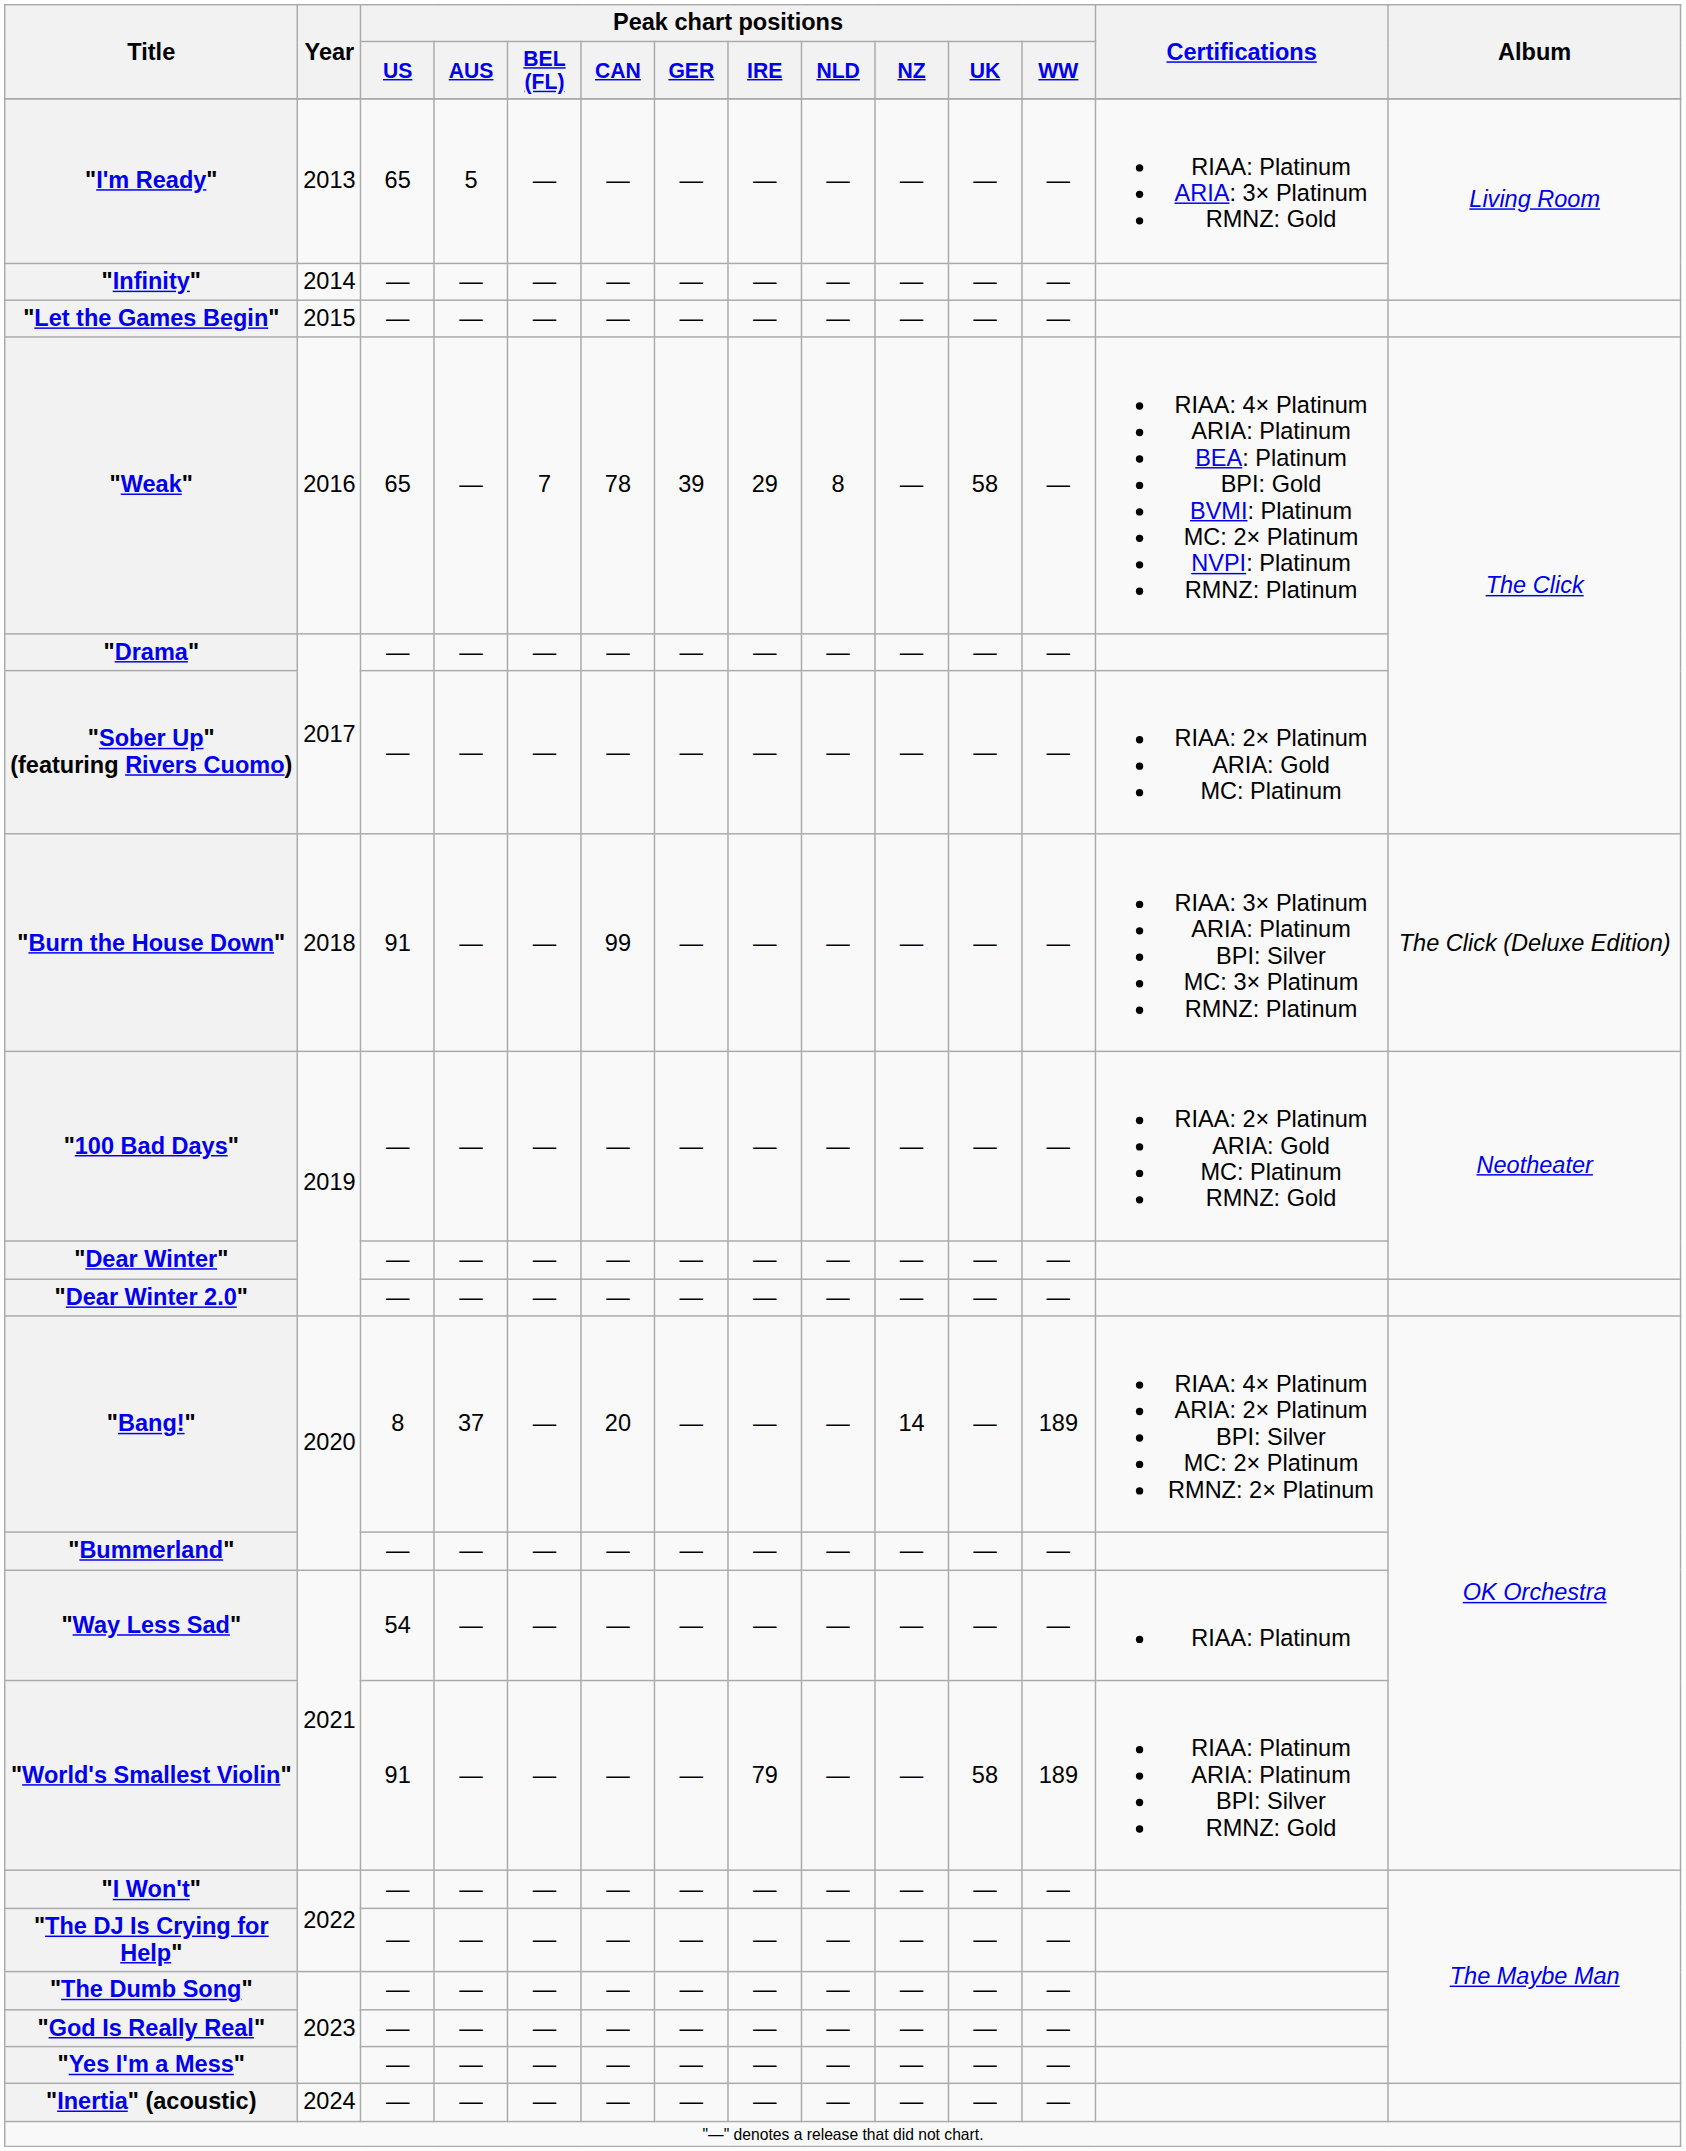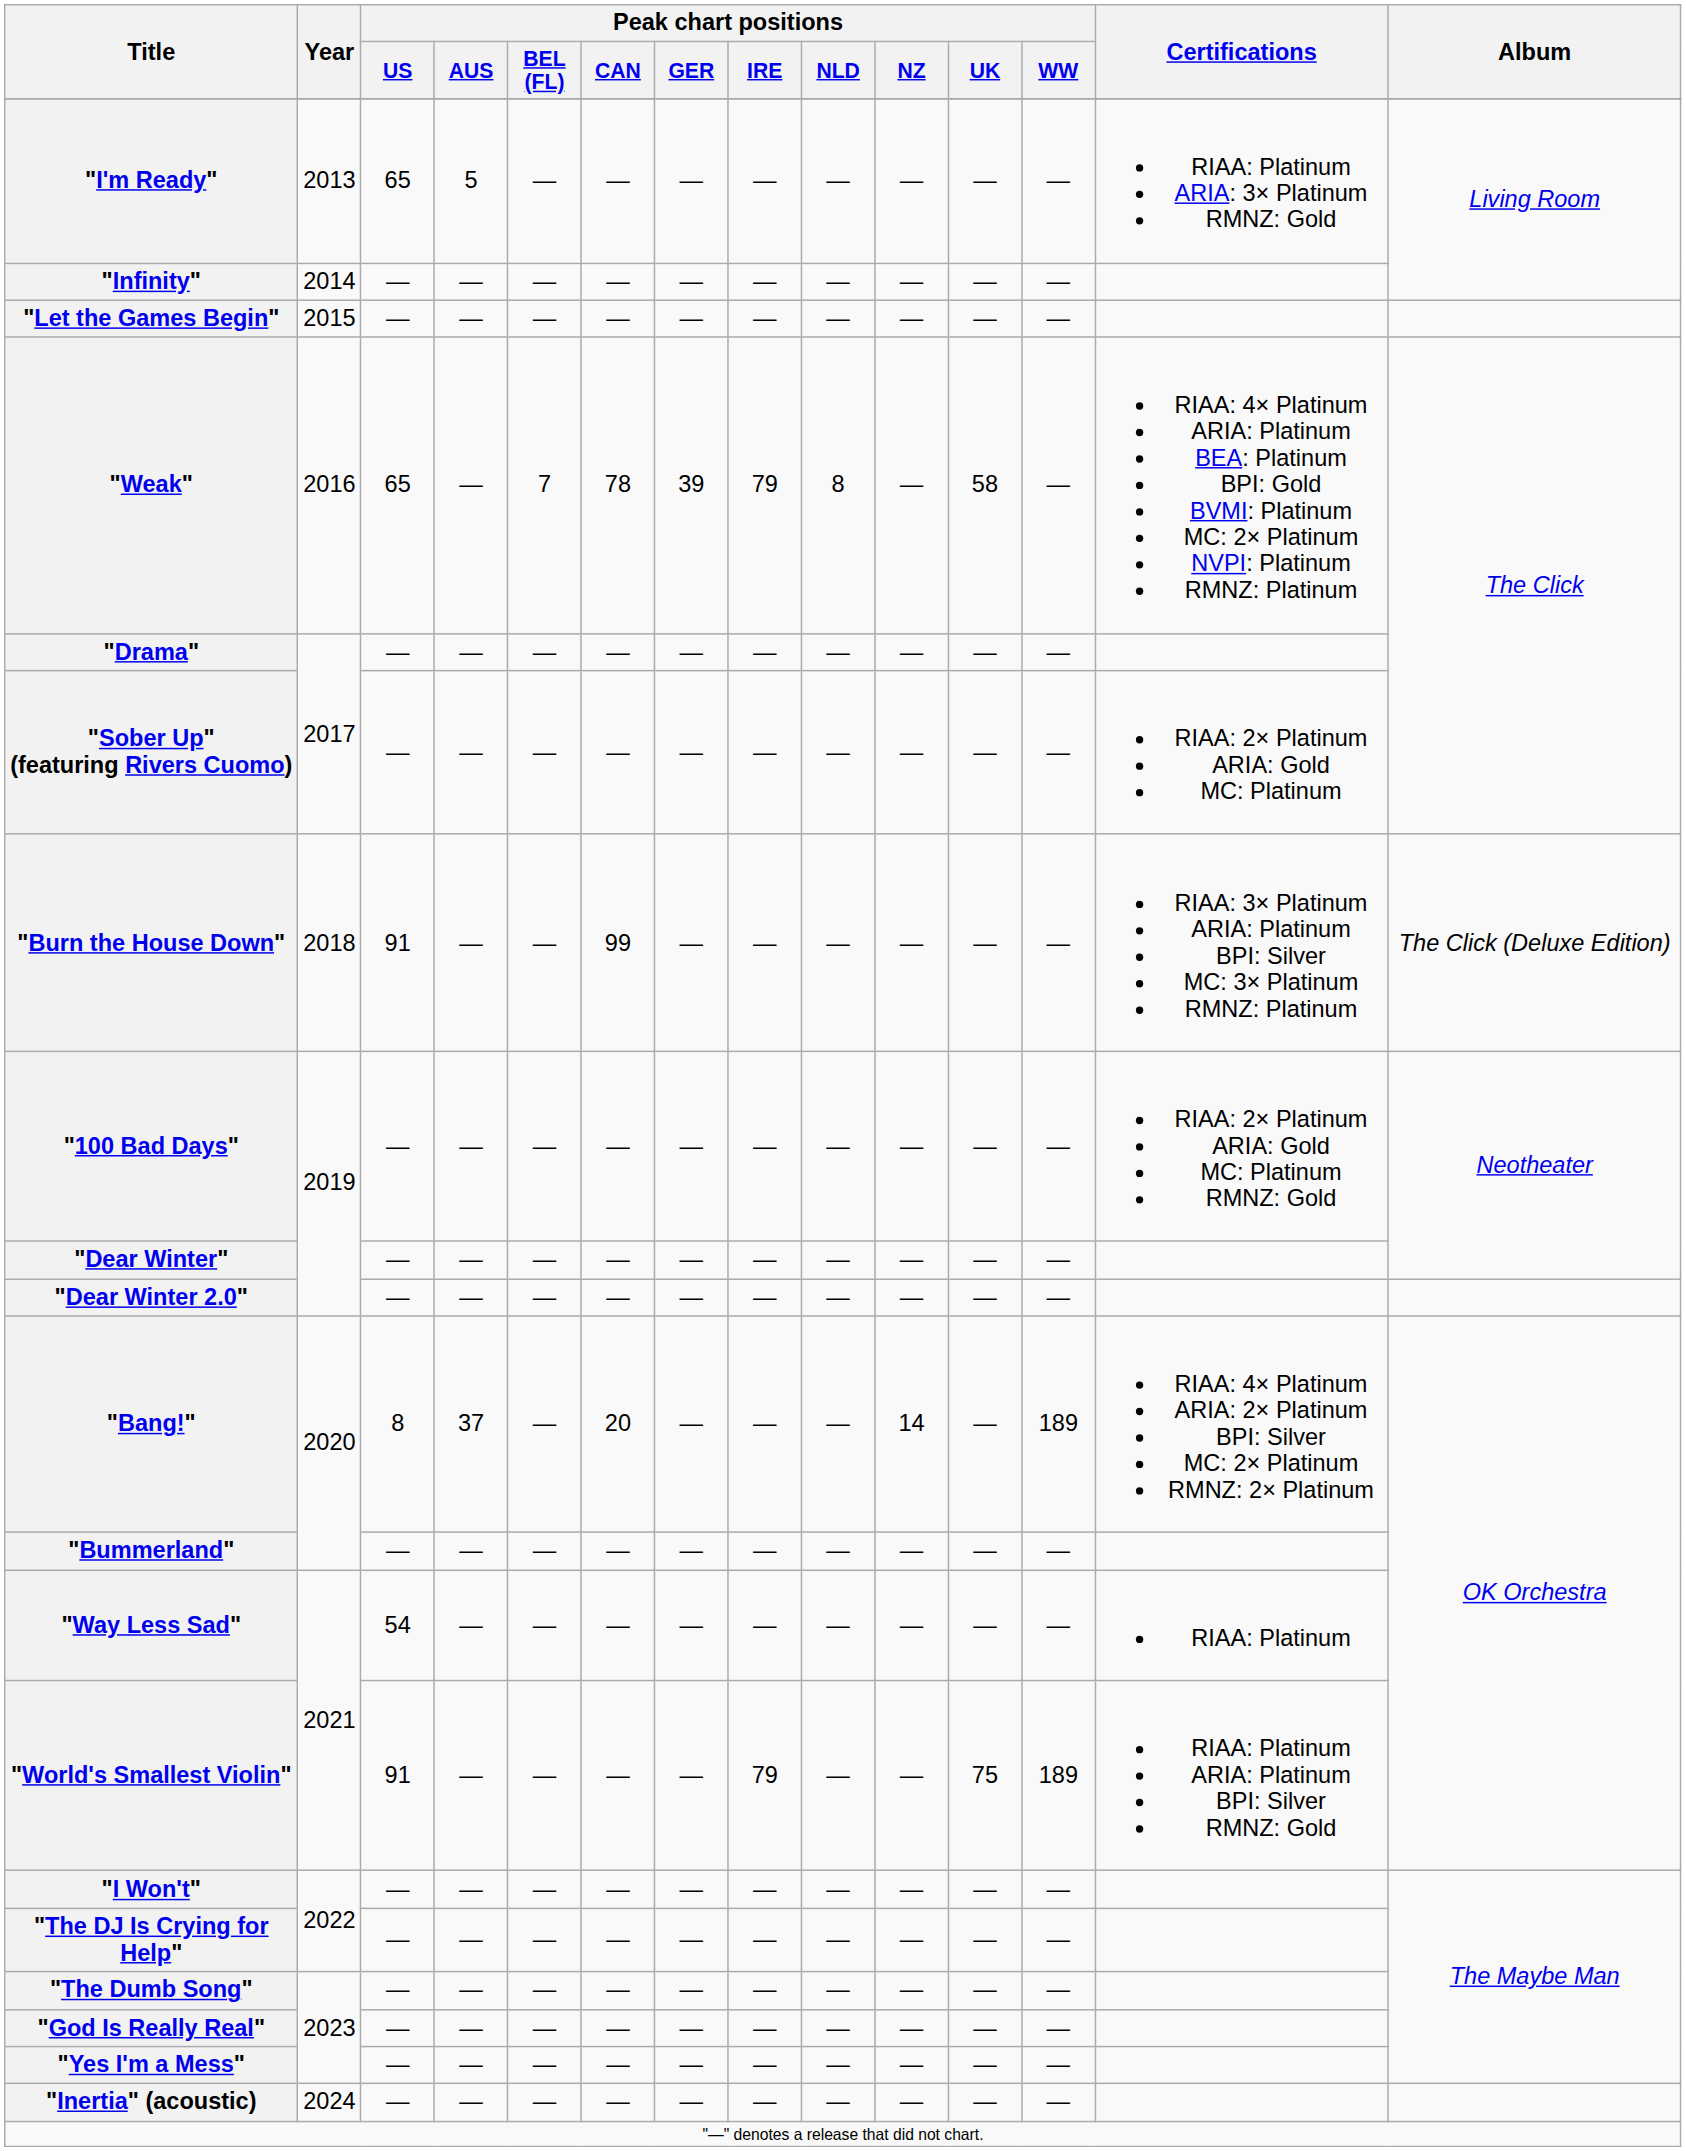 <table class="wikitable plainrowheaders" style="text-align:center;">
 <tr>
 <th scope="col" rowspan="2" style="width:12em;">Title</th>
 <th scope="col" rowspan="2" style="width:1em;">Year</th>
 <th scope="col" colspan="10">Peak chart positions</th>
 <th scope="col" rowspan="2" style="width:12em;"><a href='#'>Certifications</a></th>
 <th scope="col" rowspan="2" style="width:12em;">Album</th>
 </tr>
 <tr>
 <th scope="col" style="width:3em;font-size:90%;"><a href='#'>US</a><br></th>
 <th scope="col" style="width:3em;font-size:90%;"><a href='#'>AUS</a><br></th>
 <th scope="col" style="width:3em;font-size:90%;"><a href='#'>BEL<br>(FL)</a><br></th>
 <th scope="col" style="width:3em;font-size:90%;"><a href='#'>CAN</a><br></th>
 <th scope="col" style="width:3em;font-size:90%;"><a href='#'>GER</a><br></th>
 <th scope="col" style="width:3em;font-size:90%;"><a href='#'>IRE</a><br></th>
 <th scope="col" style="width:3em;font-size:90%;"><a href='#'>NLD</a><br></th>
 <th scope="col" style="width:3em;font-size:90%;"><a href='#'>NZ</a><br></th>
 <th scope="col" style="width:3em;font-size:90%;"><a href='#'>UK</a><br></th>
 <th scope="col" style="width:3em;font-size:90%;"><a href='#'>WW</a><br></th>
 </tr>
 <tr>
 </tr>
 <tr>
 <th scope="row">"<a href='#'>I'm Ready</a>"</th>
 <td>2013</td>
 <td>65</td>
 <td>5</td>
 <td>—</td>
 <td>—</td>
 <td>—</td>
 <td>—</td>
 <td>—</td>
 <td>—</td>
 <td>—</td>
 <td>—</td>
 <td><br><ul><li>RIAA: Platinum</li><li><a href='#'>ARIA</a>: 3× Platinum</li><li>RMNZ: Gold</li></ul></td>
 <td rowspan="2"><em><a href='#'>Living Room</a></em></td>
 </tr>
 <tr>
 <th scope="row">"<a href='#'>Infinity</a>"</th>
 <td>2014</td>
 <td>—</td>
 <td>—</td>
 <td>—</td>
 <td>—</td>
 <td>—</td>
 <td>—</td>
 <td>—</td>
 <td>—</td>
 <td>—</td>
 <td>—</td>
 <td></td>
 </tr>
 <tr>
 <th scope="row">"<a href='#'>Let the Games Begin</a>"</th>
 <td>2015</td>
 <td>—</td>
 <td>—</td>
 <td>—</td>
 <td>—</td>
 <td>—</td>
 <td>—</td>
 <td>—</td>
 <td>—</td>
 <td>—</td>
 <td>—</td>
 <td></td>
 <td></td>
 </tr>
 <tr>
 <th scope="row">"<a href='#'>Weak</a>"</th>
 <td>2016</td>
 <td>65</td>
 <td>—</td>
 <td>7</td>
 <td>78</td>
 <td>39</td>
-<td>29</td>
+<td>79</td>
 <td>8</td>
 <td>—</td>
 <td>58</td>
 <td>—</td>
 <td><br><ul><li>RIAA: 4× Platinum</li><li>ARIA: Platinum</li><li><a href='#'>BEA</a>: Platinum</li><li>BPI: Gold</li><li><a href='#'>BVMI</a>: Platinum</li><li>MC: 2× Platinum</li><li><a href='#'>NVPI</a>: Platinum</li><li>RMNZ: Platinum</li></ul></td>
 <td rowspan="3"><em><a href='#'>The Click</a></em></td>
 </tr>
 <tr>
 <th scope="row">"<a href='#'>Drama</a>"</th>
 <td rowspan="2">2017</td>
 <td>—</td>
 <td>—</td>
 <td>—</td>
 <td>—</td>
 <td>—</td>
 <td>—</td>
 <td>—</td>
 <td>—</td>
 <td>—</td>
 <td>—</td>
 <td></td>
 </tr>
 <tr>
 <th scope="row">"<a href='#'>Sober Up</a>"<br><span>(featuring <a href='#'>Rivers Cuomo</a>)</span></th>
 <td>—</td>
 <td>—</td>
 <td>—</td>
 <td>—</td>
 <td>—</td>
 <td>—</td>
 <td>—</td>
 <td>—</td>
 <td>—</td>
 <td>—</td>
 <td><br><ul><li>RIAA: 2× Platinum</li><li>ARIA: Gold</li><li>MC: Platinum</li></ul></td>
 </tr>
 <tr>
 <th scope="row">"<a href='#'>Burn the House Down</a>"</th>
 <td>2018</td>
 <td>91</td>
 <td>—</td>
 <td>—</td>
 <td>99</td>
 <td>—</td>
 <td>—</td>
 <td>—</td>
 <td>—</td>
 <td>—</td>
 <td>—</td>
 <td><br><ul><li>RIAA: 3× Platinum</li><li>ARIA: Platinum</li><li>BPI: Silver</li><li>MC: 3× Platinum</li><li>RMNZ: Platinum</li></ul></td>
 <td><em>The Click (Deluxe Edition)</em></td>
 </tr>
 <tr>
 <th scope="row">"<a href='#'>100 Bad Days</a>"</th>
 <td rowspan="3">2019</td>
 <td>—</td>
 <td>—</td>
 <td>—</td>
 <td>—</td>
 <td>—</td>
 <td>—</td>
 <td>—</td>
 <td>—</td>
 <td>—</td>
 <td>—</td>
 <td><br><ul><li>RIAA: 2× Platinum</li><li>ARIA: Gold</li><li>MC: Platinum</li><li>RMNZ: Gold</li></ul></td>
 <td rowspan="2"><em><a href='#'>Neotheater</a></em></td>
 </tr>
 <tr>
 <th scope="row">"<a href='#'>Dear Winter</a>"</th>
 <td>—</td>
 <td>—</td>
 <td>—</td>
 <td>—</td>
 <td>—</td>
 <td>—</td>
 <td>—</td>
 <td>—</td>
 <td>—</td>
 <td>—</td>
 <td></td>
 </tr>
 <tr>
 <th scope="row">"<a href='#'>Dear Winter 2.0</a>"</th>
 <td>—</td>
 <td>—</td>
 <td>—</td>
 <td>—</td>
 <td>—</td>
 <td>—</td>
 <td>—</td>
 <td>—</td>
 <td>—</td>
 <td>—</td>
 <td></td>
 <td></td>
 </tr>
 <tr>
 <th scope="row">"<a href='#'>Bang!</a>"</th>
 <td rowspan="2">2020</td>
 <td>8</td>
 <td>37</td>
 <td>—</td>
 <td>20</td>
 <td>—</td>
 <td>—</td>
 <td>—</td>
 <td>14</td>
 <td>—</td>
 <td>189</td>
 <td><br><ul><li>RIAA: 4× Platinum</li><li>ARIA: 2× Platinum</li><li>BPI: Silver</li><li>MC: 2× Platinum</li><li>RMNZ: 2× Platinum</li></ul></td>
 <td rowspan="4"><em><a href='#'>OK Orchestra</a></em></td>
 </tr>
 <tr>
 <th scope="row">"<a href='#'>Bummerland</a>"</th>
 <td>—</td>
 <td>—</td>
 <td>—</td>
 <td>—</td>
 <td>—</td>
 <td>—</td>
 <td>—</td>
 <td>—</td>
 <td>—</td>
 <td>—</td>
 <td></td>
 </tr>
 <tr>
 <th scope="row">"<a href='#'>Way Less Sad</a>"</th>
 <td rowspan="2">2021</td>
 <td>54</td>
 <td>—</td>
 <td>—</td>
 <td>—</td>
 <td>—</td>
 <td>—</td>
 <td>—</td>
 <td>—</td>
 <td>—</td>
 <td>—</td>
 <td><br><ul><li>RIAA: Platinum</li></ul></td>
 </tr>
 <tr>
 <th scope="row">"<a href='#'>World's Smallest Violin</a>"</th>
 <td>91</td>
 <td>—</td>
 <td>—</td>
 <td>—</td>
 <td>—</td>
 <td>79</td>
 <td>—</td>
 <td>—</td>
-<td>58</td>
+<td>75</td>
 <td>189</td>
 <td><br><ul><li>RIAA: Platinum</li><li>ARIA: Platinum</li><li>BPI: Silver</li><li>RMNZ: Gold</li></ul></td>
 </tr>
 <tr>
 <th scope="row">"<a href='#'>I Won't</a>"</th>
 <td rowspan="2">2022</td>
 <td>—</td>
 <td>—</td>
 <td>—</td>
 <td>—</td>
 <td>—</td>
 <td>—</td>
 <td>—</td>
 <td>—</td>
 <td>—</td>
 <td>—</td>
 <td></td>
 <td rowspan="5"><em><a href='#'>The Maybe Man</a></em></td>
 </tr>
 <tr>
 <th scope="row">"<a href='#'>The DJ Is Crying for Help</a>"</th>
 <td>—</td>
 <td>—</td>
 <td>—</td>
 <td>—</td>
 <td>—</td>
 <td>—</td>
 <td>—</td>
 <td>—</td>
 <td>—</td>
 <td>—</td>
 <td></td>
 </tr>
 <tr>
 <th scope="row">"<a href='#'>The Dumb Song</a>"</th>
 <td rowspan="3">2023</td>
 <td>—</td>
 <td>—</td>
 <td>—</td>
 <td>—</td>
 <td>—</td>
 <td>—</td>
 <td>—</td>
 <td>—</td>
 <td>—</td>
 <td>—</td>
 <td></td>
 </tr>
 <tr>
 <th scope="row">"<a href='#'>God Is Really Real</a>"</th>
 <td>—</td>
 <td>—</td>
 <td>—</td>
 <td>—</td>
 <td>—</td>
 <td>—</td>
 <td>—</td>
 <td>—</td>
 <td>—</td>
 <td>—</td>
 <td></td>
 </tr>
 <tr>
 <th scope="row">"<a href='#'>Yes I'm a Mess</a>"</th>
 <td>—</td>
 <td>—</td>
 <td>—</td>
 <td>—</td>
 <td>—</td>
 <td>—</td>
 <td>—</td>
 <td>—</td>
 <td>—</td>
 <td>—</td>
 <td></td>
 </tr>
 <tr>
 <th scope="row">"<a href='#'>Inertia</a>" (acoustic)</th>
 <td>2024</td>
 <td>—</td>
 <td>—</td>
 <td>—</td>
 <td>—</td>
 <td>—</td>
 <td>—</td>
 <td>—</td>
 <td>—</td>
 <td>—</td>
 <td>—</td>
 <td></td>
 <td></td>
 </tr>
 <tr>
 <td colspan="14" style="font-size:8pt">"—" denotes a release that did not chart.</td>
 </tr>
 </table>
